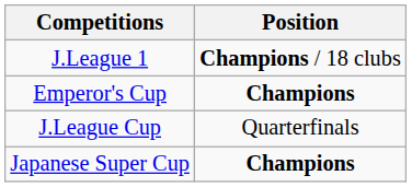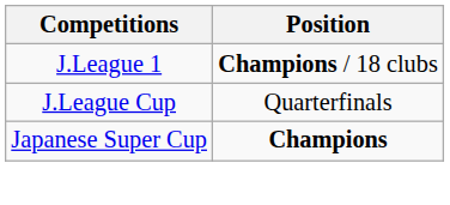 <table class="wikitable" style="text-align:center;">
 <tr>
 <th>Competitions</th>
 <th>Position</th>
 </tr>
 <tr>
 <td><a href='#'>J.League 1</a></td>
 <td><strong>Champions</strong> / 18 clubs</td>
 </tr>
 <tr>
-<td><a href='#'>Emperor's Cup</a></td>
-<td><strong>Champions</strong></td>
-</tr>
-<tr>
 <td><a href='#'>J.League Cup</a></td>
 <td>Quarterfinals</td>
 </tr>
 <tr>
 <td><a href='#'>Japanese Super Cup</a></td>
 <td><strong>Champions</strong></td>
 </tr>
 </table>
